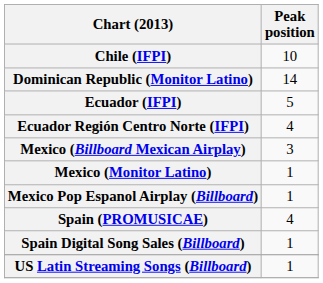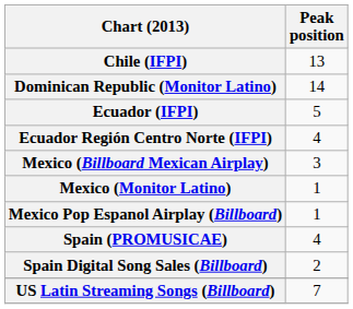 <table class="wikitable sortable plainrowheaders">
 <tr>
 <th>Chart (2013)</th>
 <th scope="col">Peak<br>position</th>
 </tr>
 <tr>
 <th scope="row">Chile (<a href='#'>IFPI</a>)</th>
-<td align="center">10</td>
+<td align="center">13</td>
 </tr>
 <tr>
 <th scope="row">Dominican Republic (<a href='#'>Monitor Latino</a>)</th>
 <td align="center">14</td>
 </tr>
 <tr>
 <th scope="row">Ecuador (<a href='#'>IFPI</a>)</th>
 <td align="center">5</td>
 </tr>
 <tr>
 <th scope="row">Ecuador Región Centro Norte (<a href='#'>IFPI</a>)</th>
 <td align="center">4</td>
 </tr>
 <tr>
 <th scope="row">Mexico (<a href='#'><em>Billboard</em> Mexican Airplay</a>)</th>
 <td align="center">3</td>
 </tr>
 <tr>
 <th scope="row">Mexico (<a href='#'>Monitor Latino</a>)</th>
 <td align="center">1</td>
 </tr>
 <tr>
 <th scope="row">Mexico Pop Espanol Airplay (<em><a href='#'>Billboard</a></em>)</th>
 <td align="center">1</td>
 </tr>
 <tr>
 <th scope="row">Spain (<a href='#'>PROMUSICAE</a>)</th>
 <td style="text-align:center;">4</td>
 </tr>
 <tr>
 <th scope="row">Spain Digital Song Sales (<em><a href='#'>Billboard</a></em>)</th>
-<td style="text-align:center;">1</td>
+<td style="text-align:center;">2</td>
 </tr>
 <tr>
 </tr>
 <tr>
 </tr>
 <tr>
 </tr>
 <tr>
 <th scope="row">US <a href='#'>Latin Streaming Songs</a> (<em><a href='#'>Billboard</a></em>)</th>
-<td style="text-align:center;">1</td>
+<td style="text-align:center;">7</td>
 </tr>
 <tr>
 </tr>
 </table>
